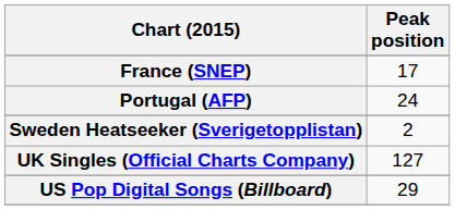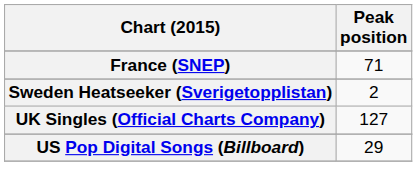 <table class="wikitable sortable plainrowheaders" style="text-align:center">
 <tr>
 <th scope="col">Chart (2015)</th>
 <th scope="col">Peak<br>position</th>
 </tr>
 <tr>
 </tr>
 <tr>
 </tr>
 <tr>
 <th scope="row">France (<a href='#'>SNEP</a>)</th>
-<td>17</td>
-</tr>
-<tr>
-<th scope="row">Portugal (<a href='#'>AFP</a>)</th>
-<td>24</td>
+<td>71</td>
 </tr>
 <tr>
 </tr>
 <tr>
 <th scope="row">Sweden Heatseeker (<a href='#'>Sverigetopplistan</a>)</th>
 <td>2</td>
 </tr>
 <tr>
 <th scope="row">UK Singles (<a href='#'>Official Charts Company</a>)</th>
 <td>127</td>
 </tr>
 <tr>
 </tr>
 <tr>
 <th scope="row">US <a href='#'>Pop Digital Songs</a> (<em>Billboard</em>)</th>
 <td>29</td>
 </tr>
 <tr>
 </tr>
 </table>
